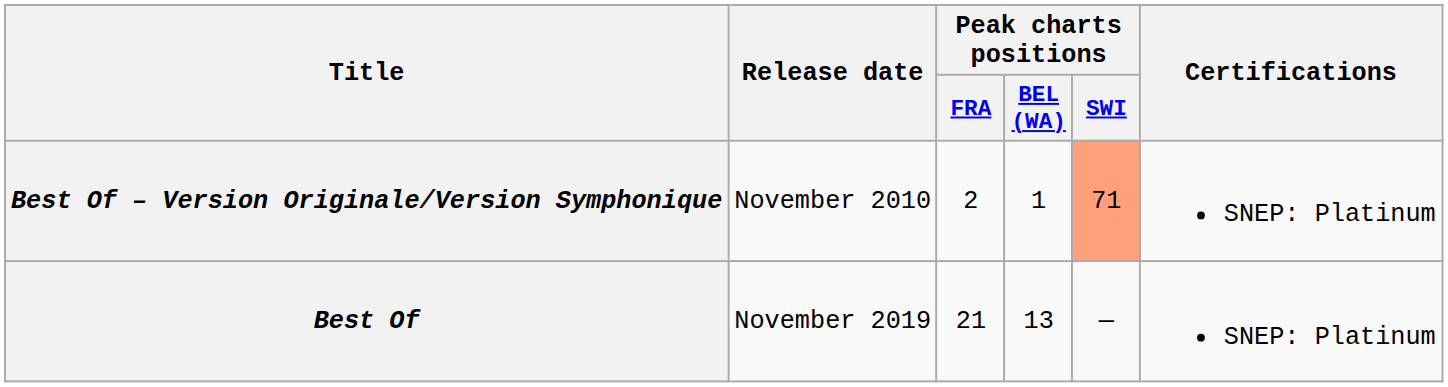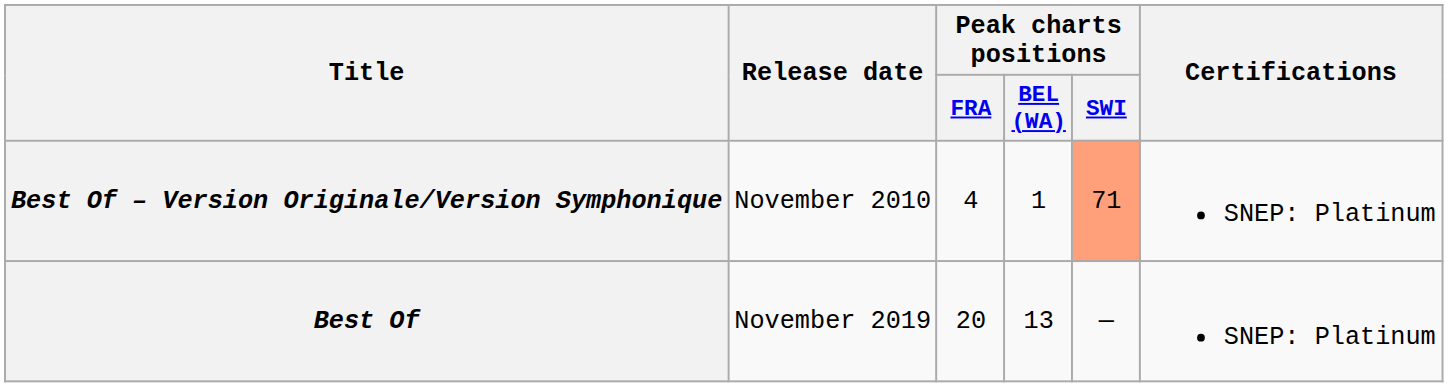 <table class="wikitable plainrowheaders" style="text-align:center;">
 <tr>
 <th rowspan="2">Title</th>
 <th rowspan="2">Release date</th>
 <th colspan="3">Peak charts positions</th>
 <th rowspan="2">Certifications</th>
 </tr>
 <tr>
 <th scope="col" style="width:2.5em;font-size:90%;"><a href='#'>FRA</a><br></th>
 <th scope="col" style="width:2.5em;font-size:90%;"><a href='#'>BEL<br>(WA)</a><br></th>
 <th scope="col" style="width:2.5em;font-size:90%;"><a href='#'>SWI</a><br></th>
 </tr>
 <tr>
 <th scope="row"><em>Best Of – Version Originale/Version Symphonique</em></th>
 <td>November 2010</td>
-<td>2</td>
+<td>4</td>
 <td>1</td>
 <td style="background: lightsalmon;">71</td>
 <td><br><ul><li>SNEP: Platinum</li></ul></td>
 </tr>
 <tr>
 <th scope="row"><em>Best Of</em></th>
 <td>November 2019</td>
-<td>21</td>
+<td>20</td>
 <td>13</td>
 <td>—</td>
 <td><br><ul><li>SNEP: Platinum</li></ul></td>
 </tr>
 </table>
